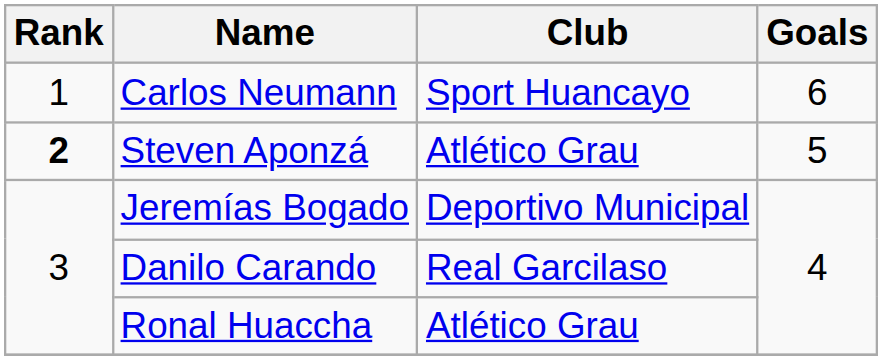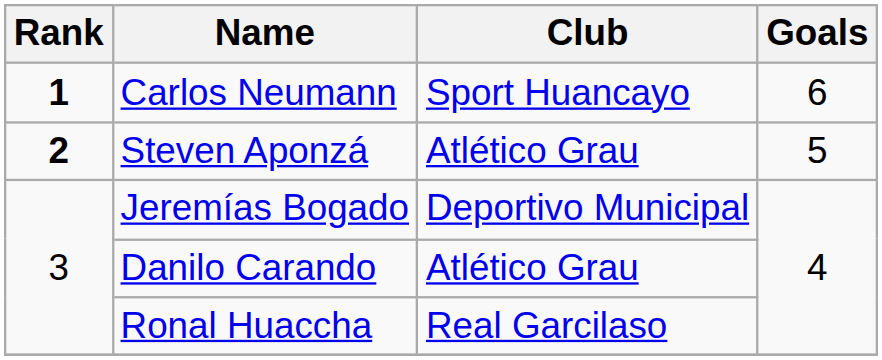 <table class="wikitable" border="1">
 <tr>
 <th>Rank</th>
 <th>Name</th>
 <th>Club</th>
 <th>Goals</th>
 </tr>
 <tr>
-<td align=center>1</td>
+<td align=center><strong>1</strong></td>
 <td> <a href='#'>Carlos Neumann</a></td>
 <td><a href='#'>Sport Huancayo</a></td>
 <td align=center>6</td>
 </tr>
 <tr>
 <td align=center><strong>2</strong></td>
 <td> <a href='#'>Steven Aponzá</a></td>
 <td><a href='#'>Atlético Grau</a></td>
 <td align=center>5</td>
 </tr>
 <tr>
 <td rowspan=3 align=center>3</td>
 <td> <a href='#'>Jeremías Bogado</a></td>
 <td><a href='#'>Deportivo Municipal</a></td>
 <td rowspan=3 align=center>4</td>
 </tr>
 <tr>
 <td> <a href='#'>Danilo Carando</a></td>
-<td><a href='#'>Real Garcilaso</a></td>
+<td><a href='#'>Atlético Grau</a></td>
 </tr>
 <tr>
 <td> <a href='#'>Ronal Huaccha</a></td>
-<td><a href='#'>Atlético Grau</a></td>
+<td><a href='#'>Real Garcilaso</a></td>
 </tr>
 <tr>
 </tr>
 </table>
